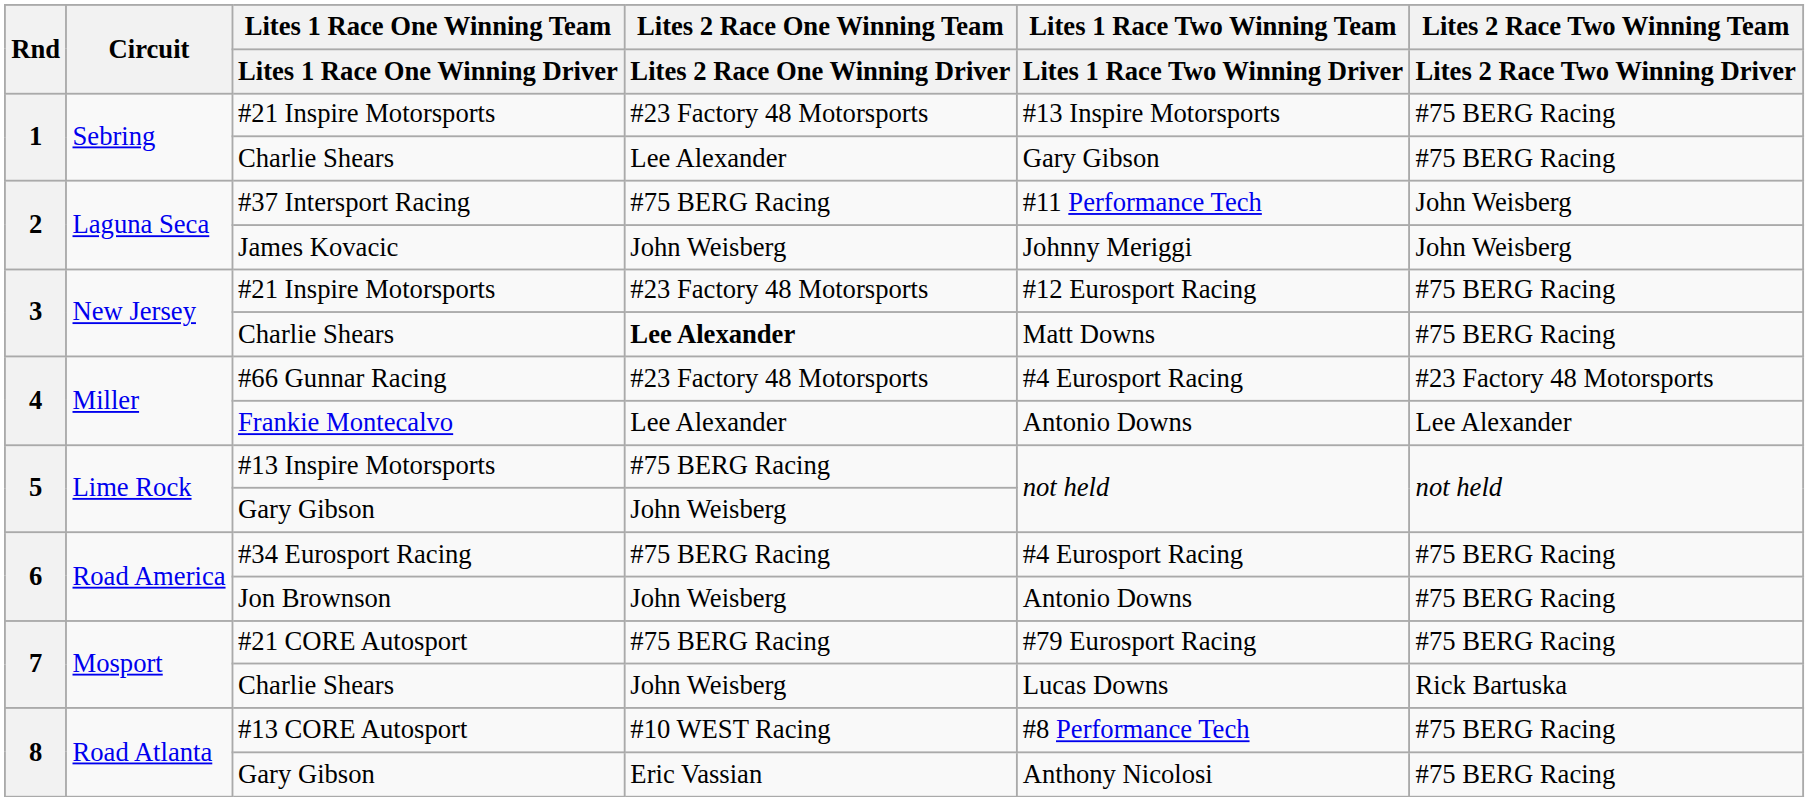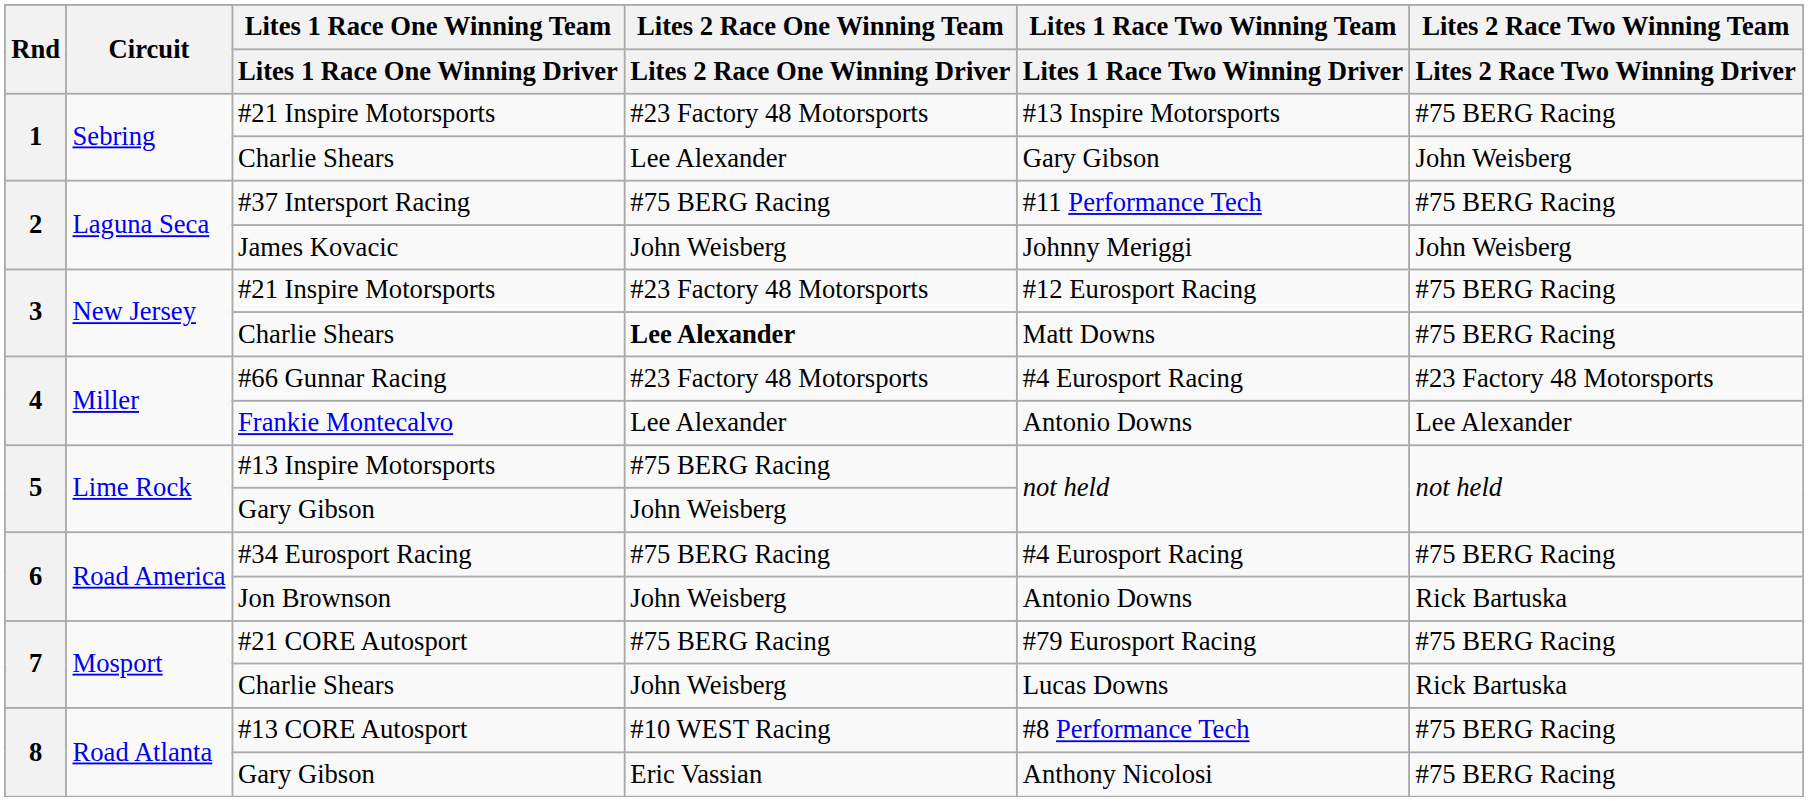 <table class="wikitable" style="font-size: 90%;">
 <tr>
 <th rowspan=2>Rnd</th>
 <th rowspan=2>Circuit</th>
 <th>Lites 1 Race One Winning Team</th>
 <th>Lites 2 Race One Winning Team</th>
 <th>Lites 1 Race Two Winning Team</th>
 <th>Lites 2 Race Two Winning Team</th>
 </tr>
 <tr>
 <th>Lites 1 Race One Winning Driver</th>
 <th>Lites 2 Race One Winning Driver</th>
 <th>Lites 1 Race Two Winning Driver</th>
 <th>Lites 2 Race Two Winning Driver</th>
 </tr>
 <tr>
 <th rowspan=2>1</th>
 <td rowspan=2><a href='#'>Sebring</a></td>
 <td>#21 Inspire Motorsports</td>
 <td>#23 Factory 48 Motorsports</td>
 <td>#13 Inspire Motorsports</td>
 <td>#75 BERG Racing</td>
 </tr>
 <tr>
 <td>Charlie Shears</td>
 <td>Lee Alexander</td>
 <td>Gary Gibson</td>
-<td>#75 BERG Racing</td>
+<td>John Weisberg</td>
 </tr>
 <tr>
 <th rowspan=2>2</th>
 <td rowspan=2><a href='#'>Laguna Seca</a></td>
 <td>#37 Intersport Racing</td>
 <td>#75 BERG Racing</td>
 <td>#11 <a href='#'>Performance Tech</a></td>
-<td>John Weisberg</td>
+<td>#75 BERG Racing</td>
 </tr>
 <tr>
 <td>James Kovacic</td>
 <td>John Weisberg</td>
 <td>Johnny Meriggi</td>
 <td>John Weisberg</td>
 </tr>
 <tr>
 <th rowspan=2>3</th>
 <td rowspan=2><a href='#'>New Jersey</a></td>
 <td>#21 Inspire Motorsports</td>
 <td>#23 Factory 48 Motorsports</td>
 <td>#12 Eurosport Racing</td>
 <td>#75 BERG Racing</td>
 </tr>
 <tr>
 <td>Charlie Shears</td>
 <td><strong>Lee Alexander</strong></td>
 <td>Matt Downs</td>
 <td>#75 BERG Racing</td>
 </tr>
 <tr>
 <th rowspan=2>4</th>
 <td rowspan=2><a href='#'>Miller</a></td>
 <td>#66 Gunnar Racing</td>
 <td>#23 Factory 48 Motorsports</td>
 <td>#4 Eurosport Racing</td>
 <td>#23 Factory 48 Motorsports</td>
 </tr>
 <tr>
 <td><a href='#'>Frankie Montecalvo</a></td>
 <td>Lee Alexander</td>
 <td>Antonio Downs</td>
 <td>Lee Alexander</td>
 </tr>
 <tr>
 <th rowspan=2>5</th>
 <td rowspan=2><a href='#'>Lime Rock</a></td>
 <td>#13 Inspire Motorsports</td>
 <td>#75 BERG Racing</td>
 <td rowspan=2><em>not held</em></td>
 <td rowspan=2><em>not held</em></td>
 </tr>
 <tr>
 <td>Gary Gibson</td>
 <td>John Weisberg</td>
 </tr>
 <tr>
 <th rowspan=2>6</th>
 <td rowspan=2><a href='#'>Road America</a></td>
 <td>#34 Eurosport Racing</td>
 <td>#75 BERG Racing</td>
 <td>#4 Eurosport Racing</td>
 <td>#75 BERG Racing</td>
 </tr>
 <tr>
 <td>Jon Brownson</td>
 <td>John Weisberg</td>
 <td>Antonio Downs</td>
-<td>#75 BERG Racing</td>
+<td>Rick Bartuska</td>
 </tr>
 <tr>
 <th rowspan=2>7</th>
 <td rowspan=2><a href='#'>Mosport</a></td>
 <td>#21 CORE Autosport</td>
 <td>#75 BERG Racing</td>
 <td>#79 Eurosport Racing</td>
 <td>#75 BERG Racing</td>
 </tr>
 <tr>
 <td>Charlie Shears</td>
 <td>John Weisberg</td>
 <td>Lucas Downs</td>
 <td>Rick Bartuska</td>
 </tr>
 <tr>
 <th rowspan=2>8</th>
 <td rowspan=2><a href='#'>Road Atlanta</a></td>
 <td>#13 CORE Autosport</td>
 <td>#10 WEST Racing</td>
 <td>#8 <a href='#'>Performance Tech</a></td>
 <td>#75 BERG Racing</td>
 </tr>
 <tr>
 <td>Gary Gibson</td>
 <td>Eric Vassian</td>
 <td>Anthony Nicolosi</td>
 <td>#75 BERG Racing</td>
 </tr>
 </table>
